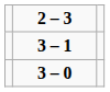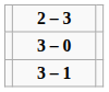 <table class="wikitable" style="text-align:center">
 <tr>
 <td align="left"></td>
 <td width="70px"><strong>2 – 3</strong></td>
 <td align="left"></td>
 </tr>
 <tr>
 <td align="left"></td>
-<td width="70px"><strong>3 – 1</strong></td>
+<td width="70px"><strong>3 – 0</strong></td>
 <td align="left"></td>
 </tr>
 <tr>
 <td align="left"></td>
-<td width="70px"><strong>3 – 0</strong></td>
+<td width="70px"><strong>3 – 1</strong></td>
 <td align="left"></td>
 </tr>
 </table>
